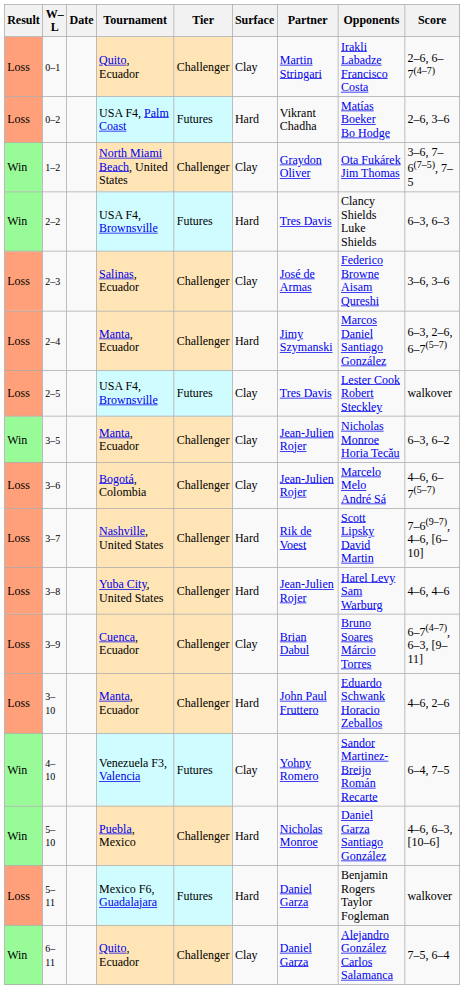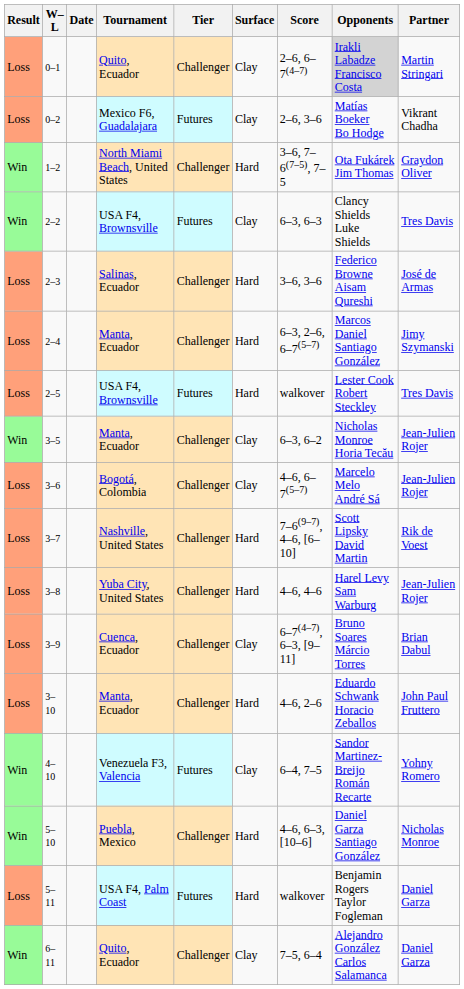 <table class="sortable wikitable">
 <tr>
 <th>Result</th>
 <th class="unsortable">W–L</th>
 <th>Date</th>
 <th>Tournament</th>
 <th>Tier</th>
 <th>Surface</th>
+<th class="unsortable">Score</th>
+<th>Opponents</th>
 <th>Partner</th>
-<th>Opponents</th>
-<th class="unsortable">Score</th>
 </tr>
 <tr>
 <td style="background:#ffa07a;">Loss</td>
 <td><small>0–1</small></td>
 <td></td>
 <td style="background:moccasin;"><a href='#'>Quito</a>, Ecuador</td>
 <td style="background:moccasin;">Challenger</td>
 <td>Clay</td>
+<td>2–6, 6–7<sup>(4–7)</sup></td>
+<td style="background: lightgrey;"> <a href='#'>Irakli Labadze</a> <br>  <a href='#'>Francisco Costa</a></td>
 <td> <a href='#'>Martin Stringari</a></td>
-<td> <a href='#'>Irakli Labadze</a> <br>  <a href='#'>Francisco Costa</a></td>
-<td>2–6, 6–7<sup>(4–7)</sup></td>
 </tr>
 <tr>
 <td style="background:#ffa07a;">Loss</td>
 <td><small>0–2</small></td>
 <td></td>
-<td style="background:#cffcff;">USA F4, <a href='#'>Palm Coast</a></td>
+<td style="background:#cffcff;">Mexico F6, <a href='#'>Guadalajara</a></td>
 <td style="background:#cffcff;">Futures</td>
-<td>Hard</td>
+<td>Clay</td>
+<td>2–6, 3–6</td>
+<td> <a href='#'>Matías Boeker</a> <br>  <a href='#'>Bo Hodge</a></td>
 <td> Vikrant Chadha</td>
-<td> <a href='#'>Matías Boeker</a> <br>  <a href='#'>Bo Hodge</a></td>
-<td>2–6, 3–6</td>
 </tr>
 <tr>
 <td style="background:#98fb98;">Win</td>
 <td><small>1–2</small></td>
 <td></td>
 <td style="background:moccasin;"><a href='#'>North Miami Beach</a>, United States</td>
 <td style="background:moccasin;">Challenger</td>
-<td>Clay</td>
+<td>Hard</td>
+<td>3–6, 7–6<sup>(7–5)</sup>, 7–5</td>
+<td> <a href='#'>Ota Fukárek</a> <br>  <a href='#'>Jim Thomas</a></td>
 <td> <a href='#'>Graydon Oliver</a></td>
-<td> <a href='#'>Ota Fukárek</a> <br>  <a href='#'>Jim Thomas</a></td>
-<td>3–6, 7–6<sup>(7–5)</sup>, 7–5</td>
 </tr>
 <tr>
 <td style="background:#98fb98;">Win</td>
 <td><small>2–2</small></td>
 <td></td>
 <td style="background:#cffcff;">USA F4, <a href='#'>Brownsville</a></td>
 <td style="background:#cffcff;">Futures</td>
-<td>Hard</td>
+<td>Clay</td>
+<td>6–3, 6–3</td>
+<td> Clancy Shields <br>  Luke Shields</td>
 <td> <a href='#'>Tres Davis</a></td>
-<td> Clancy Shields <br>  Luke Shields</td>
-<td>6–3, 6–3</td>
 </tr>
 <tr>
 <td style="background:#ffa07a;">Loss</td>
 <td><small>2–3</small></td>
 <td></td>
 <td style="background:moccasin;"><a href='#'>Salinas</a>, Ecuador</td>
 <td style="background:moccasin;">Challenger</td>
-<td>Clay</td>
+<td>Hard</td>
+<td>3–6, 3–6</td>
+<td> <a href='#'>Federico Browne</a> <br>  <a href='#'>Aisam Qureshi</a></td>
 <td> <a href='#'>José de Armas</a></td>
-<td> <a href='#'>Federico Browne</a> <br>  <a href='#'>Aisam Qureshi</a></td>
-<td>3–6, 3–6</td>
 </tr>
 <tr>
 <td style="background:#ffa07a;">Loss</td>
 <td><small>2–4</small></td>
 <td></td>
 <td style="background:moccasin;"><a href='#'>Manta</a>, Ecuador</td>
 <td style="background:moccasin;">Challenger</td>
 <td>Hard</td>
+<td>6–3, 2–6, 6–7<sup>(5–7)</sup></td>
+<td> <a href='#'>Marcos Daniel</a> <br>  <a href='#'>Santiago González</a></td>
 <td> <a href='#'>Jimy Szymanski</a></td>
-<td> <a href='#'>Marcos Daniel</a> <br>  <a href='#'>Santiago González</a></td>
-<td>6–3, 2–6, 6–7<sup>(5–7)</sup></td>
 </tr>
 <tr>
 <td style="background:#ffa07a;">Loss</td>
 <td><small>2–5</small></td>
 <td></td>
 <td style="background:#cffcff;">USA F4, <a href='#'>Brownsville</a></td>
 <td style="background:#cffcff;">Futures</td>
-<td>Clay</td>
+<td>Hard</td>
+<td>walkover</td>
+<td> <a href='#'>Lester Cook</a> <br>  <a href='#'>Robert Steckley</a></td>
 <td> <a href='#'>Tres Davis</a></td>
-<td> <a href='#'>Lester Cook</a> <br>  <a href='#'>Robert Steckley</a></td>
-<td>walkover</td>
 </tr>
 <tr>
 <td style="background:#98fb98;">Win</td>
 <td><small>3–5</small></td>
 <td></td>
 <td style="background:moccasin;"><a href='#'>Manta</a>, Ecuador</td>
 <td style="background:moccasin;">Challenger</td>
 <td>Clay</td>
+<td>6–3, 6–2</td>
+<td> <a href='#'>Nicholas Monroe</a> <br>  <a href='#'>Horia Tecău</a></td>
 <td> <a href='#'>Jean-Julien Rojer</a></td>
-<td> <a href='#'>Nicholas Monroe</a> <br>  <a href='#'>Horia Tecău</a></td>
-<td>6–3, 6–2</td>
 </tr>
 <tr>
 <td style="background:#ffa07a;">Loss</td>
 <td><small>3–6</small></td>
 <td></td>
 <td style="background:moccasin;"><a href='#'>Bogotá</a>, Colombia</td>
 <td style="background:moccasin;">Challenger</td>
 <td>Clay</td>
+<td>4–6, 6–7<sup>(5–7)</sup></td>
+<td> <a href='#'>Marcelo Melo</a> <br>  <a href='#'>André Sá</a></td>
 <td> <a href='#'>Jean-Julien Rojer</a></td>
-<td> <a href='#'>Marcelo Melo</a> <br>  <a href='#'>André Sá</a></td>
-<td>4–6, 6–7<sup>(5–7)</sup></td>
 </tr>
 <tr>
 <td style="background:#ffa07a;">Loss</td>
 <td><small>3–7</small></td>
 <td></td>
 <td style="background:moccasin;"><a href='#'>Nashville</a>, United States</td>
 <td style="background:moccasin;">Challenger</td>
 <td>Hard</td>
+<td>7–6<sup>(9–7)</sup>, 4–6, [6–10]</td>
+<td> <a href='#'>Scott Lipsky</a> <br>  <a href='#'>David Martin</a></td>
 <td> <a href='#'>Rik de Voest</a></td>
-<td> <a href='#'>Scott Lipsky</a> <br>  <a href='#'>David Martin</a></td>
-<td>7–6<sup>(9–7)</sup>, 4–6, [6–10]</td>
 </tr>
 <tr>
 <td style="background:#ffa07a;">Loss</td>
 <td><small>3–8</small></td>
 <td></td>
 <td style="background:moccasin;"><a href='#'>Yuba City</a>, United States</td>
 <td style="background:moccasin;">Challenger</td>
 <td>Hard</td>
+<td>4–6, 4–6</td>
+<td> <a href='#'>Harel Levy</a> <br>  <a href='#'>Sam Warburg</a></td>
 <td> <a href='#'>Jean-Julien Rojer</a></td>
-<td> <a href='#'>Harel Levy</a> <br>  <a href='#'>Sam Warburg</a></td>
-<td>4–6, 4–6</td>
 </tr>
 <tr>
 <td style="background:#ffa07a;">Loss</td>
 <td><small>3–9</small></td>
 <td></td>
 <td style="background:moccasin;"><a href='#'>Cuenca</a>, Ecuador</td>
 <td style="background:moccasin;">Challenger</td>
 <td>Clay</td>
+<td>6–7<sup>(4–7)</sup>, 6–3, [9–11]</td>
+<td> <a href='#'>Bruno Soares</a> <br>  <a href='#'>Márcio Torres</a></td>
 <td> <a href='#'>Brian Dabul</a></td>
-<td> <a href='#'>Bruno Soares</a> <br>  <a href='#'>Márcio Torres</a></td>
-<td>6–7<sup>(4–7)</sup>, 6–3, [9–11]</td>
 </tr>
 <tr>
 <td style="background:#ffa07a;">Loss</td>
 <td><small>3–10</small></td>
 <td></td>
 <td style="background:moccasin;"><a href='#'>Manta</a>, Ecuador</td>
 <td style="background:moccasin;">Challenger</td>
 <td>Hard</td>
+<td>4–6, 2–6</td>
+<td> <a href='#'>Eduardo Schwank</a> <br>  <a href='#'>Horacio Zeballos</a></td>
 <td> <a href='#'>John Paul Fruttero</a></td>
-<td> <a href='#'>Eduardo Schwank</a> <br>  <a href='#'>Horacio Zeballos</a></td>
-<td>4–6, 2–6</td>
 </tr>
 <tr>
 <td style="background:#98fb98;">Win</td>
 <td><small>4–10</small></td>
 <td></td>
 <td style="background:#cffcff;">Venezuela F3, <a href='#'>Valencia</a></td>
 <td style="background:#cffcff;">Futures</td>
 <td>Clay</td>
+<td>6–4, 7–5</td>
+<td> <a href='#'>Sandor Martinez-Breijo</a> <br>  <a href='#'>Román Recarte</a></td>
 <td> <a href='#'>Yohny Romero</a></td>
-<td> <a href='#'>Sandor Martinez-Breijo</a> <br>  <a href='#'>Román Recarte</a></td>
-<td>6–4, 7–5</td>
 </tr>
 <tr>
 <td style="background:#98fb98;">Win</td>
 <td><small>5–10</small></td>
 <td></td>
 <td style="background:moccasin;"><a href='#'>Puebla</a>, Mexico</td>
 <td style="background:moccasin;">Challenger</td>
 <td>Hard</td>
+<td>4–6, 6–3, [10–6]</td>
+<td> <a href='#'>Daniel Garza</a> <br>  <a href='#'>Santiago González</a></td>
 <td> <a href='#'>Nicholas Monroe</a></td>
-<td> <a href='#'>Daniel Garza</a> <br>  <a href='#'>Santiago González</a></td>
-<td>4–6, 6–3, [10–6]</td>
 </tr>
 <tr>
 <td style="background:#ffa07a;">Loss</td>
 <td><small>5–11</small></td>
 <td></td>
-<td style="background:#cffcff;">Mexico F6, <a href='#'>Guadalajara</a></td>
+<td style="background:#cffcff;">USA F4, <a href='#'>Palm Coast</a></td>
 <td style="background:#cffcff;">Futures</td>
 <td>Hard</td>
+<td>walkover</td>
+<td> Benjamin Rogers <br>  Taylor Fogleman</td>
 <td> <a href='#'>Daniel Garza</a></td>
-<td> Benjamin Rogers <br>  Taylor Fogleman</td>
-<td>walkover</td>
 </tr>
 <tr>
 <td style="background:#98fb98;">Win</td>
 <td><small>6–11</small></td>
 <td></td>
 <td style="background:moccasin;"><a href='#'>Quito</a>, Ecuador</td>
 <td style="background:moccasin;">Challenger</td>
 <td>Clay</td>
+<td>7–5, 6–4</td>
+<td> <a href='#'>Alejandro González</a> <br>  <a href='#'>Carlos Salamanca</a></td>
 <td> <a href='#'>Daniel Garza</a></td>
-<td> <a href='#'>Alejandro González</a> <br>  <a href='#'>Carlos Salamanca</a></td>
-<td>7–5, 6–4</td>
 </tr>
 </table>
